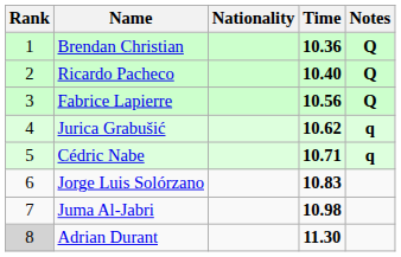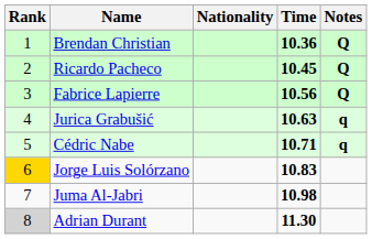 <table class="wikitable sortable" style="text-align:center">
 <tr>
 <th>Rank</th>
 <th>Name</th>
 <th>Nationality</th>
 <th>Time</th>
 <th>Notes</th>
 </tr>
 <tr bgcolor=ccffcc>
 <td>1</td>
 <td align=left><a href='#'>Brendan Christian</a></td>
 <td align=left></td>
 <td><strong>10.36</strong></td>
 <td><strong>Q</strong></td>
 </tr>
 <tr bgcolor=ccffcc>
 <td>2</td>
 <td align=left><a href='#'>Ricardo Pacheco</a></td>
 <td align=left></td>
-<td><strong>10.40</strong></td>
+<td><strong>10.45</strong></td>
 <td><strong>Q</strong></td>
 </tr>
 <tr bgcolor=ccffcc>
 <td>3</td>
 <td align=left><a href='#'>Fabrice Lapierre</a></td>
 <td align=left></td>
 <td><strong>10.56</strong></td>
 <td><strong>Q</strong></td>
 </tr>
 <tr bgcolor=ddffdd>
 <td>4</td>
 <td align=left><a href='#'>Jurica Grabušić</a></td>
 <td align=left></td>
-<td><strong>10.62</strong></td>
+<td><strong>10.63</strong></td>
 <td><strong>q</strong></td>
 </tr>
 <tr bgcolor=ddffdd>
 <td>5</td>
 <td align=left><a href='#'>Cédric Nabe</a></td>
 <td align=left></td>
 <td><strong>10.71</strong></td>
 <td><strong>q</strong></td>
 </tr>
 <tr>
-<td>6</td>
+<td style="background: gold;">6</td>
 <td align=left><a href='#'>Jorge Luis Solórzano</a></td>
 <td align=left></td>
 <td><strong>10.83</strong></td>
 <td></td>
 </tr>
 <tr>
 <td>7</td>
 <td align=left><a href='#'>Juma Al-Jabri</a></td>
 <td align=left></td>
 <td><strong>10.98</strong></td>
 <td></td>
 </tr>
 <tr>
 <td style="background: lightgrey;">8</td>
 <td align=left><a href='#'>Adrian Durant</a></td>
 <td align=left></td>
 <td><strong>11.30</strong></td>
 <td></td>
 </tr>
 </table>
